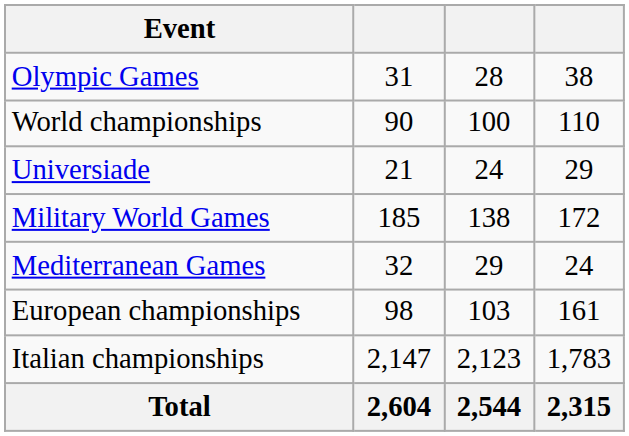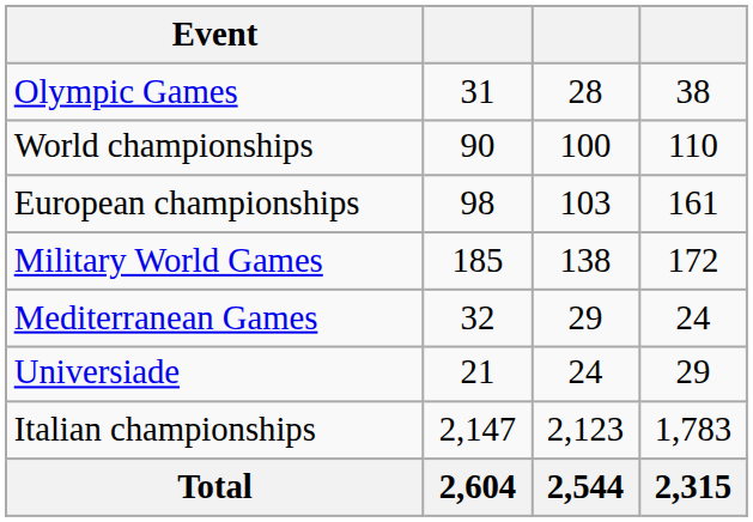 <table class="wikitable" width=50% style="font-size:90%; text-align:center;">
 <tr>
 <th>Event</th>
 <th></th>
 <th></th>
 <th></th>
 </tr>
 <tr>
 <td align=left><a href='#'>Olympic Games</a></td>
 <td>31</td>
 <td>28</td>
 <td>38</td>
 </tr>
 <tr>
 <td align=left>World championships</td>
 <td>90</td>
 <td>100</td>
 <td>110</td>
 </tr>
 <tr>
-<td align=left><a href='#'>Universiade</a></td>
-<td>21</td>
-<td>24</td>
-<td>29</td>
+<td align=left>European championships</td>
+<td>98</td>
+<td>103</td>
+<td>161</td>
 </tr>
 <tr>
 <td align=left><a href='#'>Military World Games</a></td>
 <td>185</td>
 <td>138</td>
 <td>172</td>
 </tr>
 <tr>
 <td align=left><a href='#'>Mediterranean Games</a></td>
 <td>32</td>
 <td>29</td>
 <td>24</td>
 </tr>
 <tr>
-<td align=left>European championships</td>
-<td>98</td>
-<td>103</td>
-<td>161</td>
+<td align=left><a href='#'>Universiade</a></td>
+<td>21</td>
+<td>24</td>
+<td>29</td>
 </tr>
 <tr>
 <td align=left>Italian championships</td>
 <td>2,147</td>
 <td>2,123</td>
 <td>1,783</td>
 </tr>
 <tr>
 <th>Total</th>
 <th>2,604</th>
 <th>2,544</th>
 <th>2,315</th>
 </tr>
 </table>
